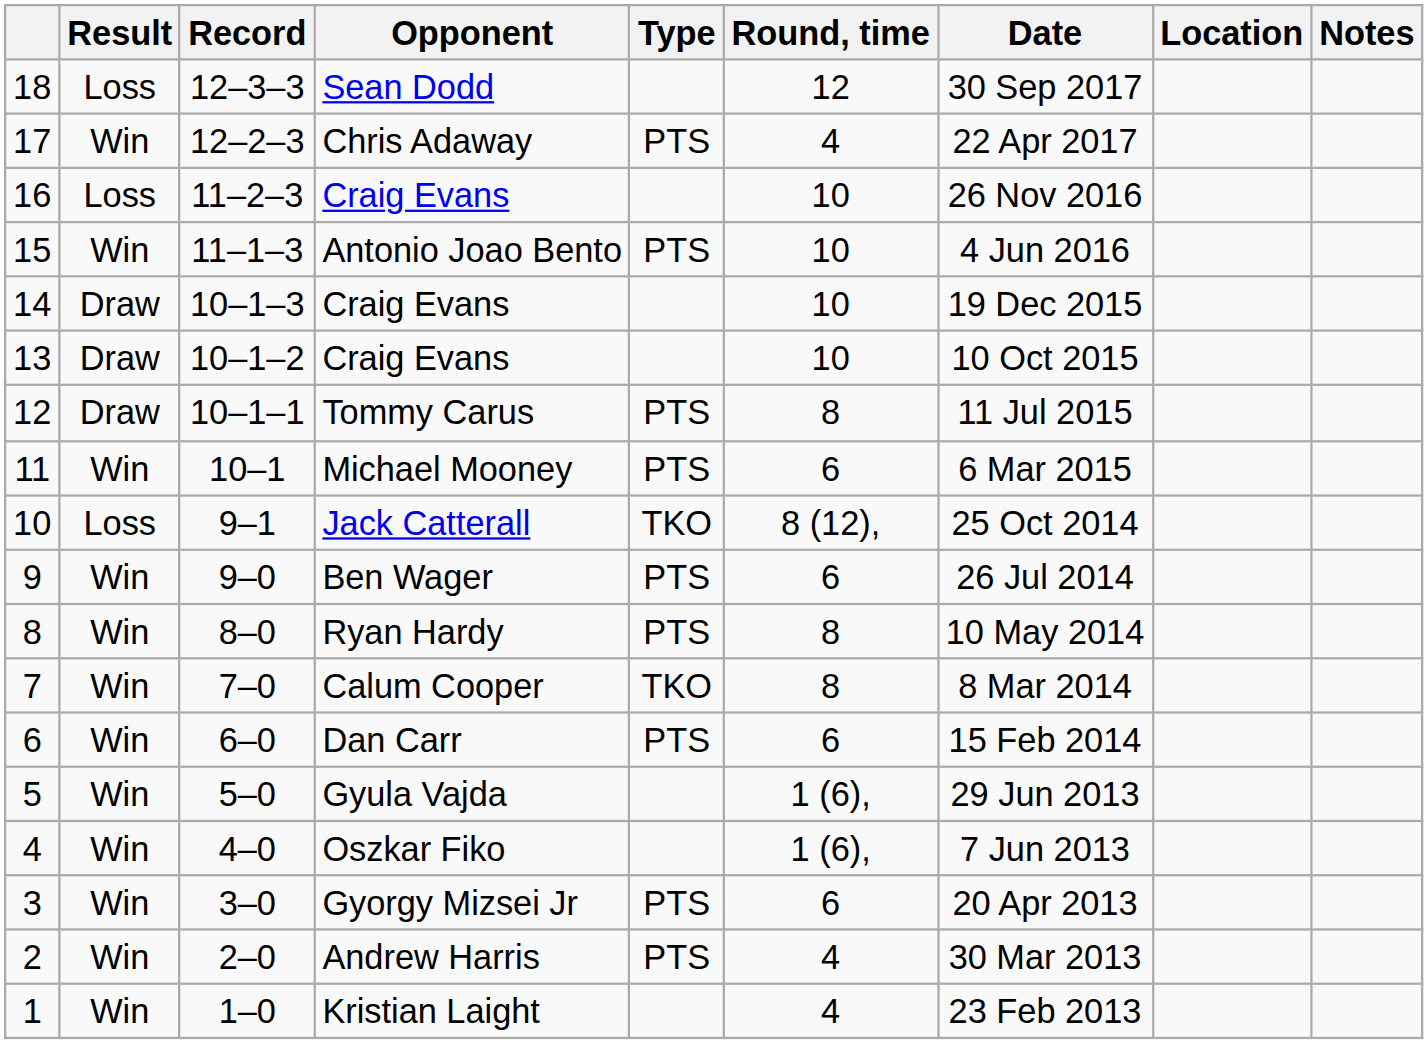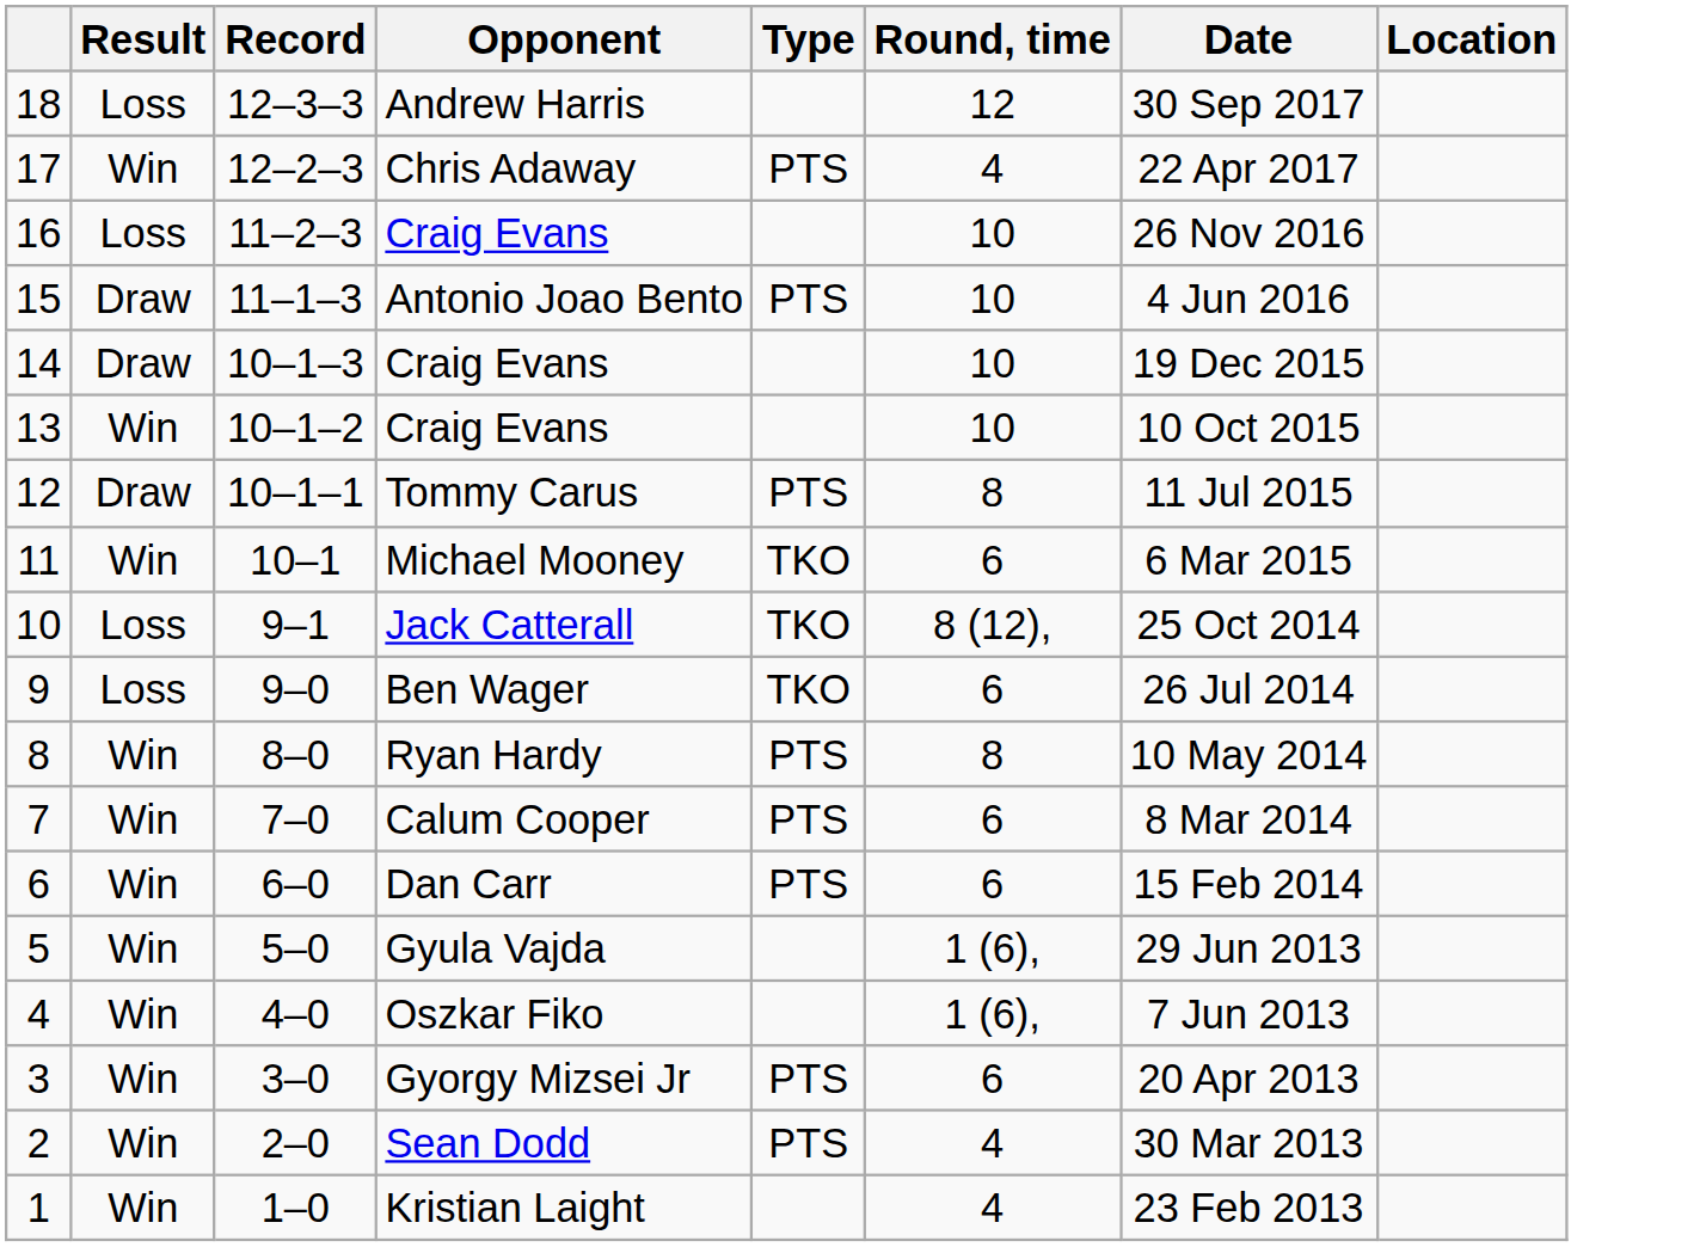 <table class="wikitable" style="text-align:center; font-size:95%">
 <tr>
 <th></th>
 <th>Result</th>
 <th>Record</th>
 <th>Opponent</th>
 <th>Type</th>
 <th>Round, time</th>
 <th>Date</th>
 <th>Location</th>
-<th>Notes</th>
 </tr>
 <tr>
 <td>18</td>
 <td>Loss</td>
 <td>12–3–3</td>
-<td style="text-align:left;"> <a href='#'>Sean Dodd</a></td>
+<td style="text-align:left;"> Andrew Harris</td>
 <td></td>
 <td>12</td>
 <td>30 Sep 2017</td>
 <td style="text-align:left;"> </td>
-<td style="text-align:left;"></td>
 </tr>
 <tr>
 <td>17</td>
 <td>Win</td>
 <td>12–2–3</td>
 <td style="text-align:left;"> Chris Adaway</td>
 <td>PTS</td>
 <td>4</td>
 <td>22 Apr 2017</td>
 <td style="text-align:left;"> </td>
-<td></td>
 </tr>
 <tr>
 <td>16</td>
 <td>Loss</td>
 <td>11–2–3</td>
 <td style="text-align:left;"> <a href='#'>Craig Evans</a></td>
 <td></td>
 <td>10</td>
 <td>26 Nov 2016</td>
 <td style="text-align:left;"> </td>
-<td style="text-align:left;"></td>
 </tr>
 <tr>
 <td>15</td>
-<td>Win</td>
+<td>Draw</td>
 <td>11–1–3</td>
 <td style="text-align:left;"> Antonio Joao Bento</td>
 <td>PTS</td>
 <td>10</td>
 <td>4 Jun 2016</td>
 <td style="text-align:left;"> </td>
-<td style="text-align:left;"></td>
 </tr>
 <tr>
 <td>14</td>
 <td>Draw</td>
 <td>10–1–3</td>
 <td style="text-align:left;"> Craig Evans</td>
 <td></td>
 <td>10</td>
 <td>19 Dec 2015</td>
 <td style="text-align:left;"> </td>
-<td style="text-align:left;"></td>
 </tr>
 <tr>
 <td>13</td>
-<td>Draw</td>
+<td>Win</td>
 <td>10–1–2</td>
 <td style="text-align:left;"> Craig Evans</td>
 <td></td>
 <td>10</td>
 <td>10 Oct 2015</td>
 <td style="text-align:left;"> </td>
-<td style="text-align:left;"></td>
 </tr>
 <tr>
 <td>12</td>
 <td>Draw</td>
 <td>10–1–1</td>
 <td style="text-align:left;"> Tommy Carus</td>
 <td>PTS</td>
 <td>8</td>
 <td>11 Jul 2015</td>
 <td style="text-align:left;"> </td>
-<td></td>
 </tr>
 <tr>
 <td>11</td>
 <td>Win</td>
 <td>10–1</td>
 <td style="text-align:left;"> Michael Mooney</td>
-<td>PTS</td>
+<td>TKO</td>
 <td>6</td>
 <td>6 Mar 2015</td>
 <td style="text-align:left;"> </td>
-<td></td>
 </tr>
 <tr>
 <td>10</td>
 <td>Loss</td>
 <td>9–1</td>
 <td style="text-align:left;"> <a href='#'>Jack Catterall</a></td>
 <td>TKO</td>
 <td>8 (12), </td>
 <td>25 Oct 2014</td>
 <td style="text-align:left;"> </td>
-<td style="text-align:left;"></td>
 </tr>
 <tr>
 <td>9</td>
-<td>Win</td>
+<td>Loss</td>
 <td>9–0</td>
 <td style="text-align:left;"> Ben Wager</td>
-<td>PTS</td>
+<td>TKO</td>
 <td>6</td>
 <td>26 Jul 2014</td>
 <td style="text-align:left;"> </td>
-<td></td>
 </tr>
 <tr>
 <td>8</td>
 <td>Win</td>
 <td>8–0</td>
 <td style="text-align:left;"> Ryan Hardy</td>
 <td>PTS</td>
 <td>8</td>
 <td>10 May 2014</td>
 <td style="text-align:left;"> </td>
-<td></td>
 </tr>
 <tr>
 <td>7</td>
 <td>Win</td>
 <td>7–0</td>
 <td style="text-align:left;"> Calum Cooper</td>
-<td>TKO</td>
-<td>8</td>
+<td>PTS</td>
+<td>6</td>
 <td>8 Mar 2014</td>
 <td style="text-align:left;"> </td>
-<td></td>
 </tr>
 <tr>
 <td>6</td>
 <td>Win</td>
 <td>6–0</td>
 <td style="text-align:left;"> Dan Carr</td>
 <td>PTS</td>
 <td>6</td>
 <td>15 Feb 2014</td>
 <td style="text-align:left;"> </td>
-<td></td>
 </tr>
 <tr>
 <td>5</td>
 <td>Win</td>
 <td>5–0</td>
 <td style="text-align:left;"> Gyula Vajda</td>
 <td></td>
 <td>1 (6), </td>
 <td>29 Jun 2013</td>
 <td style="text-align:left;"> </td>
-<td></td>
 </tr>
 <tr>
 <td>4</td>
 <td>Win</td>
 <td>4–0</td>
 <td style="text-align:left;"> Oszkar Fiko</td>
 <td></td>
 <td>1 (6), </td>
 <td>7 Jun 2013</td>
 <td style="text-align:left;"> </td>
-<td></td>
 </tr>
 <tr>
 <td>3</td>
 <td>Win</td>
 <td>3–0</td>
 <td style="text-align:left;"> Gyorgy Mizsei Jr</td>
 <td>PTS</td>
 <td>6</td>
 <td>20 Apr 2013</td>
 <td style="text-align:left;"> </td>
-<td></td>
 </tr>
 <tr>
 <td>2</td>
 <td>Win</td>
 <td>2–0</td>
-<td style="text-align:left;"> Andrew Harris</td>
+<td style="text-align:left;"> <a href='#'>Sean Dodd</a></td>
 <td>PTS</td>
 <td>4</td>
 <td>30 Mar 2013</td>
 <td style="text-align:left;"> </td>
-<td></td>
 </tr>
 <tr>
 <td>1</td>
 <td>Win</td>
 <td>1–0</td>
 <td style="text-align:left;"> Kristian Laight</td>
 <td></td>
 <td>4</td>
 <td>23 Feb 2013</td>
 <td style="text-align:left;"> </td>
-<td></td>
 </tr>
 </table>
